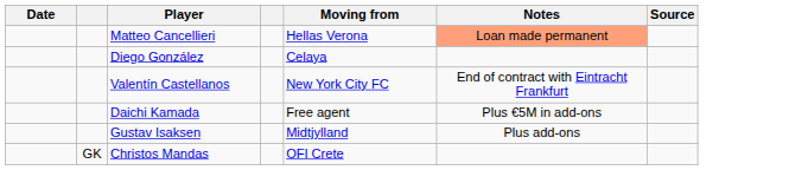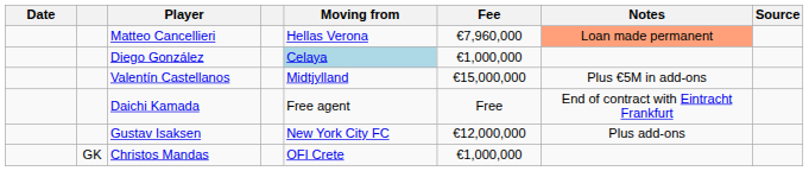 <table class="wikitable sortable">
 <tr>
 <th style="width:80px;">Date</th>
 <th style="width:30px;"></th>
 <th style="width:180px;">Player</th>
 <th style="width:20px;"></th>
 <th style="width:180px;">Moving from</th>
+<th style="width:120px;" class="unsortable">Fee</th>
 <th style="width:250px;" class="unsortable">Notes</th>
 <th style="width:20px;">Source</th>
 </tr>
 <tr>
 <td></td>
 <td align=center></td>
 <td> <a href='#'>Matteo Cancellieri</a></td>
 <td align=center></td>
 <td><a href='#'>Hellas Verona</a></td>
+<td align=center>€7,960,000</td>
 <td align=center style="background: lightsalmon;">Loan made permanent</td>
 <td align=center></td>
 </tr>
 <tr>
 <td></td>
 <td align=center></td>
 <td> <a href='#'>Diego González</a></td>
 <td align=center></td>
-<td> <a href='#'>Celaya</a></td>
+<td style="background: lightblue;"> <a href='#'>Celaya</a></td>
+<td align=center>€1,000,000</td>
 <td align=center></td>
 <td></td>
 </tr>
 <tr>
 <td></td>
 <td align=center></td>
 <td> <a href='#'>Valentín Castellanos</a></td>
 <td align=center></td>
-<td> <a href='#'>New York City FC</a></td>
-<td align=center>End of contract with  <a href='#'>Eintracht Frankfurt</a></td>
+<td> <a href='#'>Midtjylland</a></td>
+<td align=center>€15,000,000</td>
+<td align=center>Plus €5M in add-ons</td>
 <td align=center></td>
 </tr>
 <tr>
 <td></td>
 <td align=center></td>
 <td> <a href='#'>Daichi Kamada</a></td>
 <td align=center></td>
 <td>Free agent</td>
-<td align=center>Plus €5M in add-ons</td>
+<td align=center>Free</td>
+<td align=center>End of contract with  <a href='#'>Eintracht Frankfurt</a></td>
 <td align=center></td>
 </tr>
 <tr>
 <td></td>
 <td align=center></td>
 <td> <a href='#'>Gustav Isaksen</a></td>
 <td align=center></td>
-<td> <a href='#'>Midtjylland</a></td>
+<td> <a href='#'>New York City FC</a></td>
+<td align=center>€12,000,000</td>
 <td align=center>Plus add-ons</td>
 <td align=center></td>
 </tr>
 <tr>
 <td></td>
 <td align=center>GK</td>
 <td> <a href='#'>Christos Mandas</a></td>
 <td align=center></td>
 <td> <a href='#'>OFI Crete</a></td>
+<td align=center>€1,000,000</td>
 <td align=center></td>
 <td align=center></td>
 </tr>
 </table>
